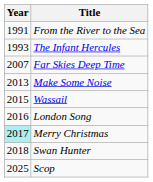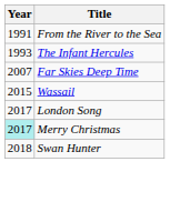 <table class="wikitable" style="text-align:center;">
 <tr>
 <th scope="col">Year</th>
 <th scope="col">Title</th>
 </tr>
 <tr>
 <td>1991</td>
 <td align="left"><em>From the River to the Sea</em></td>
 </tr>
 <tr>
 <td>1993</td>
 <td align="left"><em><a href='#'>The Infant Hercules</a></em></td>
 </tr>
 <tr>
 <td>2007</td>
 <td align="left"><em><a href='#'>Far Skies Deep Time</a></em></td>
 </tr>
 <tr>
-<td>2013</td>
-<td align="left"><em><a href='#'>Make Some Noise</a></em></td>
-</tr>
-<tr>
 <td>2015</td>
 <td align="left"><em><a href='#'>Wassail</a></em></td>
 </tr>
 <tr>
-<td>2016</td>
+<td>2017</td>
 <td align="left"><em>London Song</em></td>
 </tr>
 <tr>
 <td style="background: paleturquoise;">2017</td>
 <td align="left"><em>Merry Christmas</em></td>
 </tr>
 <tr>
 <td>2018</td>
 <td align="left"><em>Swan Hunter</em></td>
 </tr>
-<tr>
-<td>2025</td>
-<td align="left"><em>Scop</em></td>
-</tr>
 </table>
